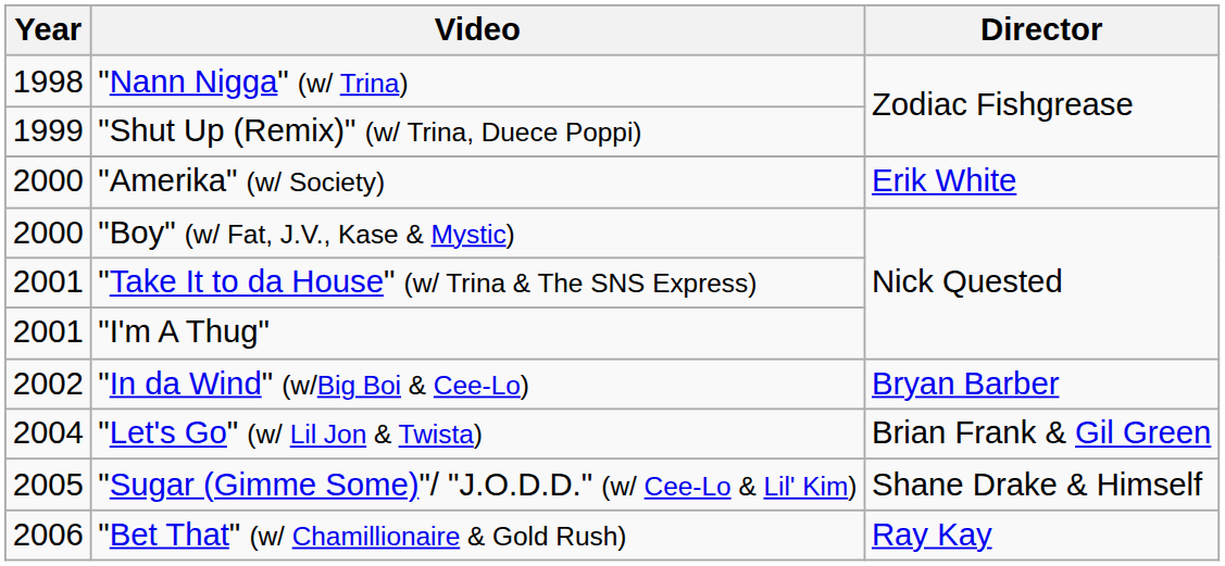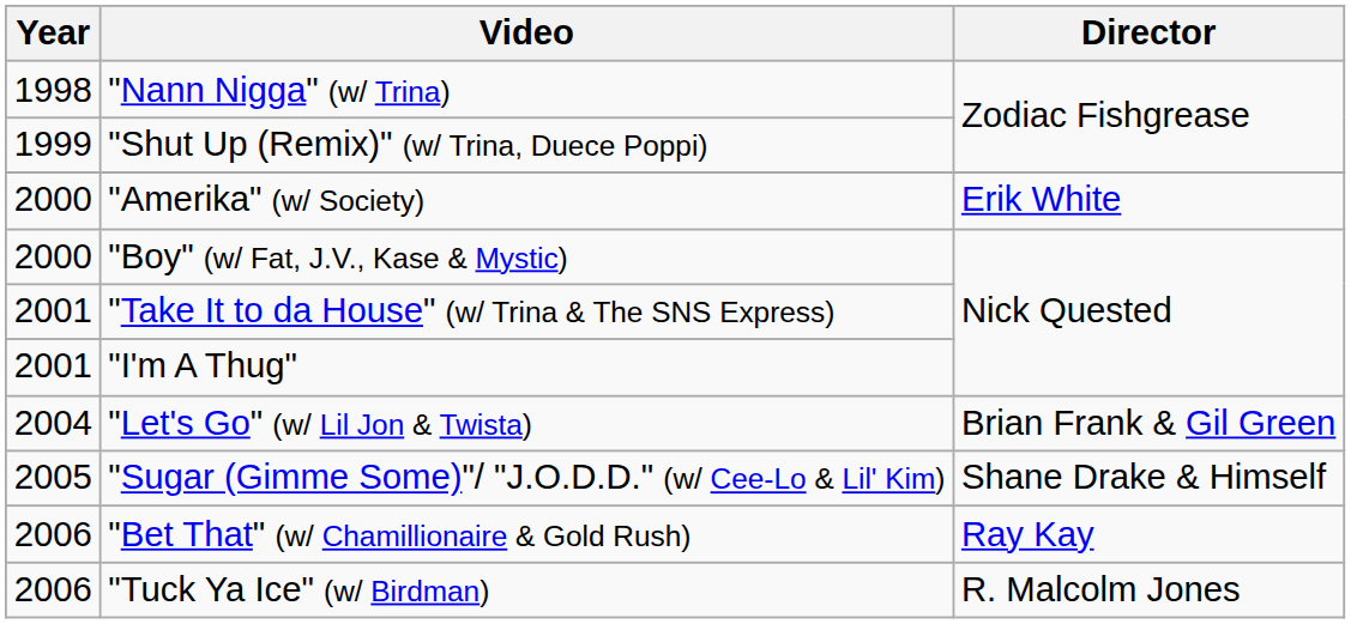 <table class="wikitable">
 <tr>
 <th>Year</th>
 <th>Video</th>
 <th>Director</th>
 </tr>
 <tr>
 <td>1998</td>
 <td>"<a href='#'>Nann Nigga</a>" <small>(w/ <a href='#'>Trina</a>)</small></td>
 <td rowspan="2">Zodiac Fishgrease</td>
 </tr>
 <tr>
 <td>1999</td>
 <td>"Shut Up (Remix)" <small>(w/ Trina, Duece Poppi)</small></td>
 </tr>
 <tr>
 </tr>
 <tr>
 <td>2000</td>
 <td>"Amerika" <small>(w/ Society)</small></td>
 <td><a href='#'>Erik White</a></td>
 </tr>
 <tr>
 <td>2000</td>
 <td>"Boy" <small>(w/ Fat, J.V., Kase & <a href='#'>Mystic</a>)</small></td>
 <td rowspan="3">Nick Quested</td>
 </tr>
 <tr>
 <td>2001</td>
 <td>"<a href='#'>Take It to da House</a>" <small>(w/ Trina & The SNS Express)</small></td>
 </tr>
 <tr>
 <td>2001</td>
 <td>"I'm A Thug"</td>
 </tr>
 <tr>
-<td>2002</td>
-<td>"<a href='#'>In da Wind</a>" <small>(w/<a href='#'>Big Boi</a> & <a href='#'>Cee-Lo</a>)</small></td>
-<td><a href='#'>Bryan Barber</a></td>
-</tr>
-<tr>
 <td>2004</td>
 <td>"<a href='#'>Let's Go</a>" <small>(w/ <a href='#'>Lil Jon</a> & <a href='#'>Twista</a>)</small></td>
 <td>Brian Frank & <a href='#'>Gil Green</a></td>
 </tr>
 <tr>
 <td>2005</td>
 <td>"<a href='#'>Sugar (Gimme Some)</a>"/ "J.O.D.D." <small>(w/ <a href='#'>Cee-Lo</a> & <a href='#'>Lil' Kim</a>)</small></td>
 <td>Shane Drake & Himself</td>
 </tr>
 <tr>
 <td>2006</td>
 <td>"<a href='#'>Bet That</a>" <small>(w/ <a href='#'>Chamillionaire</a> & Gold Rush)</small></td>
 <td><a href='#'>Ray Kay</a></td>
 </tr>
+<tr>
+<td>2006</td>
+<td>"Tuck Ya Ice" <small>(w/ <a href='#'>Birdman</a>)</small></td>
+<td>R. Malcolm Jones</td>
+</tr>
 </table>
